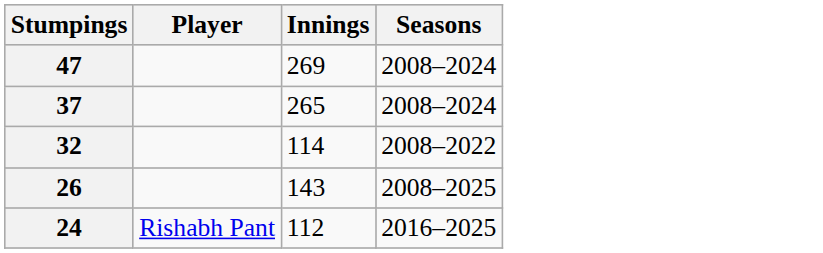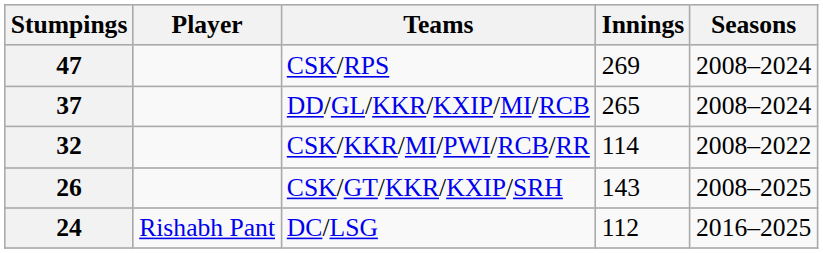 <table class="wikitable">
 <tr>
 <th>Stumpings</th>
 <th>Player</th>
+<th>Teams</th>
 <th>Innings</th>
 <th>Seasons</th>
 </tr>
 <tr>
 <th>47</th>
 <td></td>
+<td><a href='#'>CSK</a>/<a href='#'>RPS</a></td>
 <td>269</td>
 <td>2008–2024</td>
 </tr>
 <tr>
 <th>37</th>
 <td></td>
+<td><a href='#'>DD</a>/<a href='#'>GL</a>/<a href='#'>KKR</a>/<a href='#'>KXIP</a>/<a href='#'>MI</a>/<a href='#'>RCB</a></td>
 <td>265</td>
 <td>2008–2024</td>
 </tr>
 <tr>
 <th>32</th>
 <td></td>
+<td><a href='#'>CSK</a>/<a href='#'>KKR</a>/<a href='#'>MI</a>/<a href='#'>PWI</a>/<a href='#'>RCB</a>/<a href='#'>RR</a></td>
 <td>114</td>
 <td>2008–2022</td>
 </tr>
 <tr>
 <th>26</th>
 <td></td>
+<td><a href='#'>CSK</a>/<a href='#'>GT</a>/<a href='#'>KKR</a>/<a href='#'>KXIP</a>/<a href='#'>SRH</a></td>
 <td>143</td>
 <td>2008–2025</td>
 </tr>
 <tr>
 <th>24</th>
 <td><a href='#'>Rishabh Pant</a></td>
+<td><a href='#'>DC</a>/<a href='#'>LSG</a></td>
 <td>112</td>
 <td>2016–2025</td>
 </tr>
 </table>
